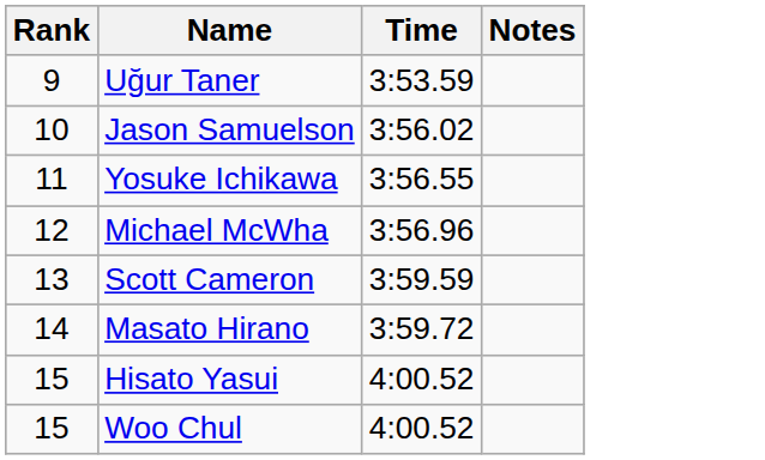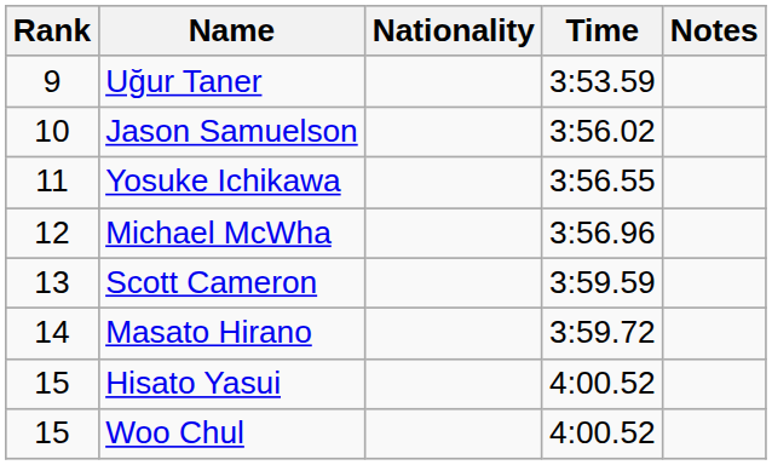 <table class="wikitable sortable" style="text-align:center">
 <tr>
 <th>Rank</th>
 <th>Name</th>
+<th>Nationality</th>
 <th>Time</th>
 <th>Notes</th>
 </tr>
 <tr>
 <td>9</td>
 <td align=left><a href='#'>Uğur Taner</a></td>
+<td align=left></td>
 <td>3:53.59</td>
 <td></td>
 </tr>
 <tr>
 <td>10</td>
 <td align=left><a href='#'>Jason Samuelson</a></td>
+<td align=left></td>
 <td>3:56.02</td>
 <td></td>
 </tr>
 <tr>
 <td>11</td>
 <td align=left><a href='#'>Yosuke Ichikawa</a></td>
+<td align=left></td>
 <td>3:56.55</td>
 <td></td>
 </tr>
 <tr>
 <td>12</td>
 <td align=left><a href='#'>Michael McWha</a></td>
+<td align=left></td>
 <td>3:56.96</td>
 <td></td>
 </tr>
 <tr>
 <td>13</td>
 <td align=left><a href='#'>Scott Cameron</a></td>
+<td align=left></td>
 <td>3:59.59</td>
 <td></td>
 </tr>
 <tr>
 <td>14</td>
 <td align=left><a href='#'>Masato Hirano</a></td>
+<td align=left></td>
 <td>3:59.72</td>
 <td></td>
 </tr>
 <tr>
 <td>15</td>
 <td align=left><a href='#'>Hisato Yasui</a></td>
+<td align=left></td>
 <td>4:00.52</td>
 <td></td>
 </tr>
 <tr>
 <td>15</td>
 <td align=left><a href='#'>Woo Chul</a></td>
+<td align=left></td>
 <td>4:00.52</td>
 <td></td>
 </tr>
 </table>
